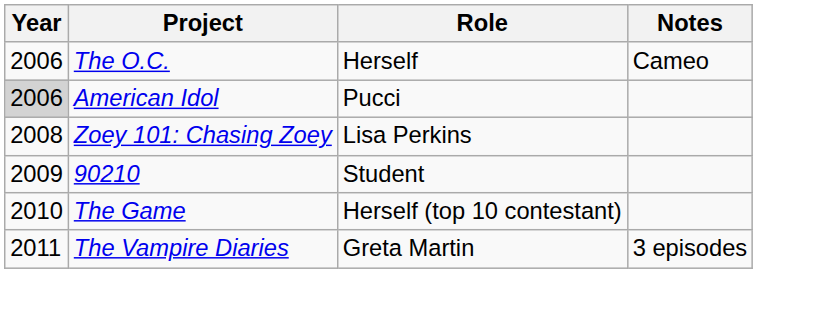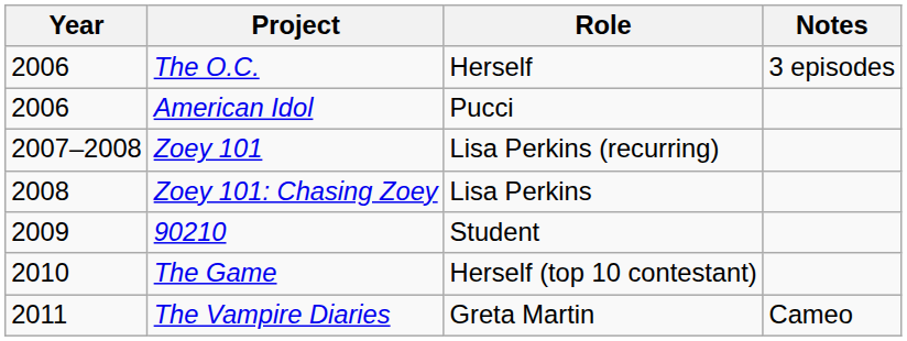 <table class="wikitable">
 <tr>
 <th>Year</th>
 <th>Project</th>
 <th>Role</th>
 <th>Notes</th>
 </tr>
 <tr>
 <td>2006</td>
 <td><em><a href='#'>The O.C.</a></em></td>
 <td>Herself</td>
-<td>Cameo</td>
+<td>3 episodes</td>
 </tr>
 <tr>
-<td style="background: lightgrey;">2006</td>
+<td>2006</td>
 <td><em><a href='#'>American Idol</a></em></td>
 <td>Pucci</td>
+<td></td>
+</tr>
+<tr>
+<td>2007–2008</td>
+<td><em><a href='#'>Zoey 101</a></em></td>
+<td>Lisa Perkins (recurring)</td>
 <td></td>
 </tr>
 <tr>
 <td>2008</td>
 <td><em><a href='#'>Zoey 101: Chasing Zoey</a></em></td>
 <td>Lisa Perkins</td>
 <td></td>
 </tr>
 <tr>
 <td>2009</td>
 <td><em><a href='#'>90210</a></em></td>
 <td>Student</td>
 <td></td>
 </tr>
 <tr>
 <td>2010</td>
 <td><em><a href='#'>The Game</a></em></td>
 <td>Herself (top 10 contestant)</td>
 <td></td>
 </tr>
 <tr>
 <td>2011</td>
 <td><em><a href='#'>The Vampire Diaries</a></em></td>
 <td>Greta Martin</td>
-<td>3 episodes</td>
+<td>Cameo</td>
 </tr>
 </table>
